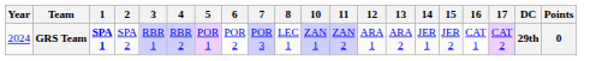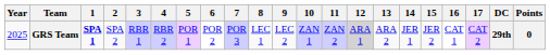 <table class="wikitable" style="text-align:center; font-size:85%">
 <tr>
 <th scope="col">Year</th>
 <th scope="col">Team</th>
 <th scope="col">1</th>
 <th scope="col">2</th>
 <th scope="col">3</th>
 <th scope="col">4</th>
 <th scope="col">5</th>
 <th scope="col">6</th>
 <th scope="col">7</th>
 <th scope="col">8</th>
+<th scope="col">9</th>
 <th scope="col">10</th>
 <th scope="col">11</th>
 <th scope="col">12</th>
 <th scope="col">13</th>
 <th scope="col">14</th>
 <th scope="col">15</th>
 <th scope="col">16</th>
 <th scope="col">17</th>
 <th scope="col">DC</th>
 <th scope="col">Points</th>
 </tr>
 <tr>
-<td scope="row"><a href='#'>2024</a></td>
+<td scope="row"><a href='#'>2025</a></td>
 <th nowrap>GRS Team</th>
 <td><strong><a href='#'>SPA<br>1</a></strong></td>
 <td><a href='#'>SPA<br>2</a></td>
 <td style="background:#CFCFFF;"><a href='#'>RBR<br>1</a><br></td>
 <td style="background:#CFCFFF;"><a href='#'>RBR<br>2</a><br></td>
 <td style="background:#EFCFFF;"><a href='#'>POR<br>1</a><br></td>
 <td style="background:#FFFFFF;"><a href='#'>POR<br>2</a><br></td>
 <td style="background:#CFCFFF;"><a href='#'>POR<br>3</a><br></td>
 <td><a href='#'>LEC<br>1</a></td>
+<td><a href='#'>LEC<br>2</a></td>
 <td style="background:#CFCFFF;"><a href='#'>ZAN<br>1</a><br></td>
 <td style="background:#CFCFFF;"><a href='#'>ZAN<br>2</a><br></td>
-<td><a href='#'>ARA<br>1</a></td>
+<td style="background: lightgrey;"><a href='#'>ARA<br>1</a></td>
 <td><a href='#'>ARA<br>2</a></td>
 <td><a href='#'>JER<br>1</a></td>
 <td><a href='#'>JER<br>2</a></td>
 <td style="background:#FFFFFF;"><a href='#'>CAT<br>1</a><br></td>
 <td style="background:#EFCFFF;"><a href='#'>CAT<br>2</a><br></td>
 <th>29th</th>
 <th>0</th>
 </tr>
 </table>
